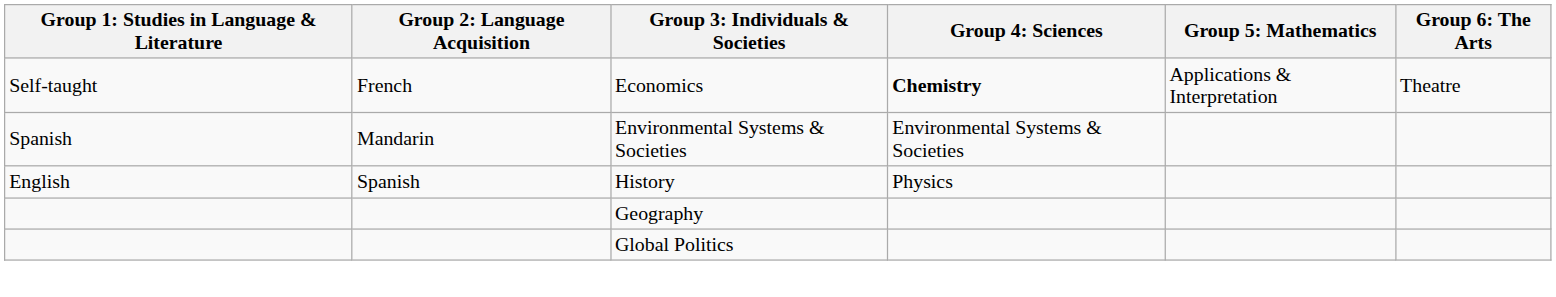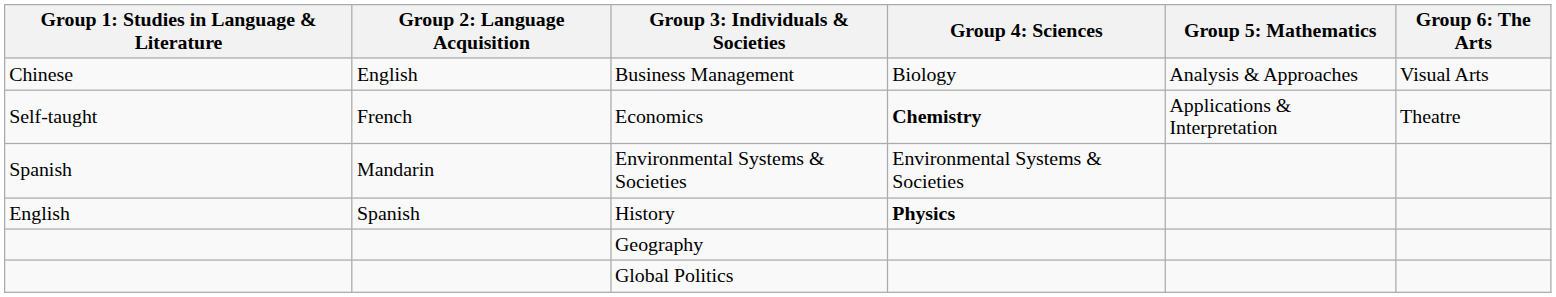 <table class="wikitable">
 <tr>
 <th>Group 1: Studies in Language & Literature</th>
 <th>Group 2: Language Acquisition</th>
 <th>Group 3: Individuals & Societies</th>
 <th>Group 4: Sciences</th>
 <th>Group 5: Mathematics</th>
 <th>Group 6: The Arts</th>
+</tr>
+<tr>
+<td>Chinese</td>
+<td>English</td>
+<td>Business Management</td>
+<td>Biology</td>
+<td>Analysis & Approaches</td>
+<td>Visual Arts</td>
 </tr>
 <tr>
 <td>Self-taught</td>
 <td>French</td>
 <td>Economics</td>
 <td><strong>Chemistry</strong></td>
 <td>Applications & Interpretation</td>
 <td>Theatre</td>
 </tr>
 <tr>
 <td>Spanish</td>
 <td>Mandarin</td>
 <td>Environmental Systems & Societies</td>
 <td>Environmental Systems & Societies</td>
 <td></td>
 <td></td>
 </tr>
 <tr>
 <td>English</td>
 <td>Spanish</td>
 <td>History</td>
-<td>Physics</td>
+<td><strong>Physics</strong></td>
 <td></td>
 <td></td>
 </tr>
 <tr>
 <td></td>
 <td></td>
 <td>Geography</td>
 <td></td>
 <td></td>
 <td></td>
 </tr>
 <tr>
 <td></td>
 <td></td>
 <td>Global Politics</td>
 <td></td>
 <td></td>
 <td></td>
 </tr>
 </table>
